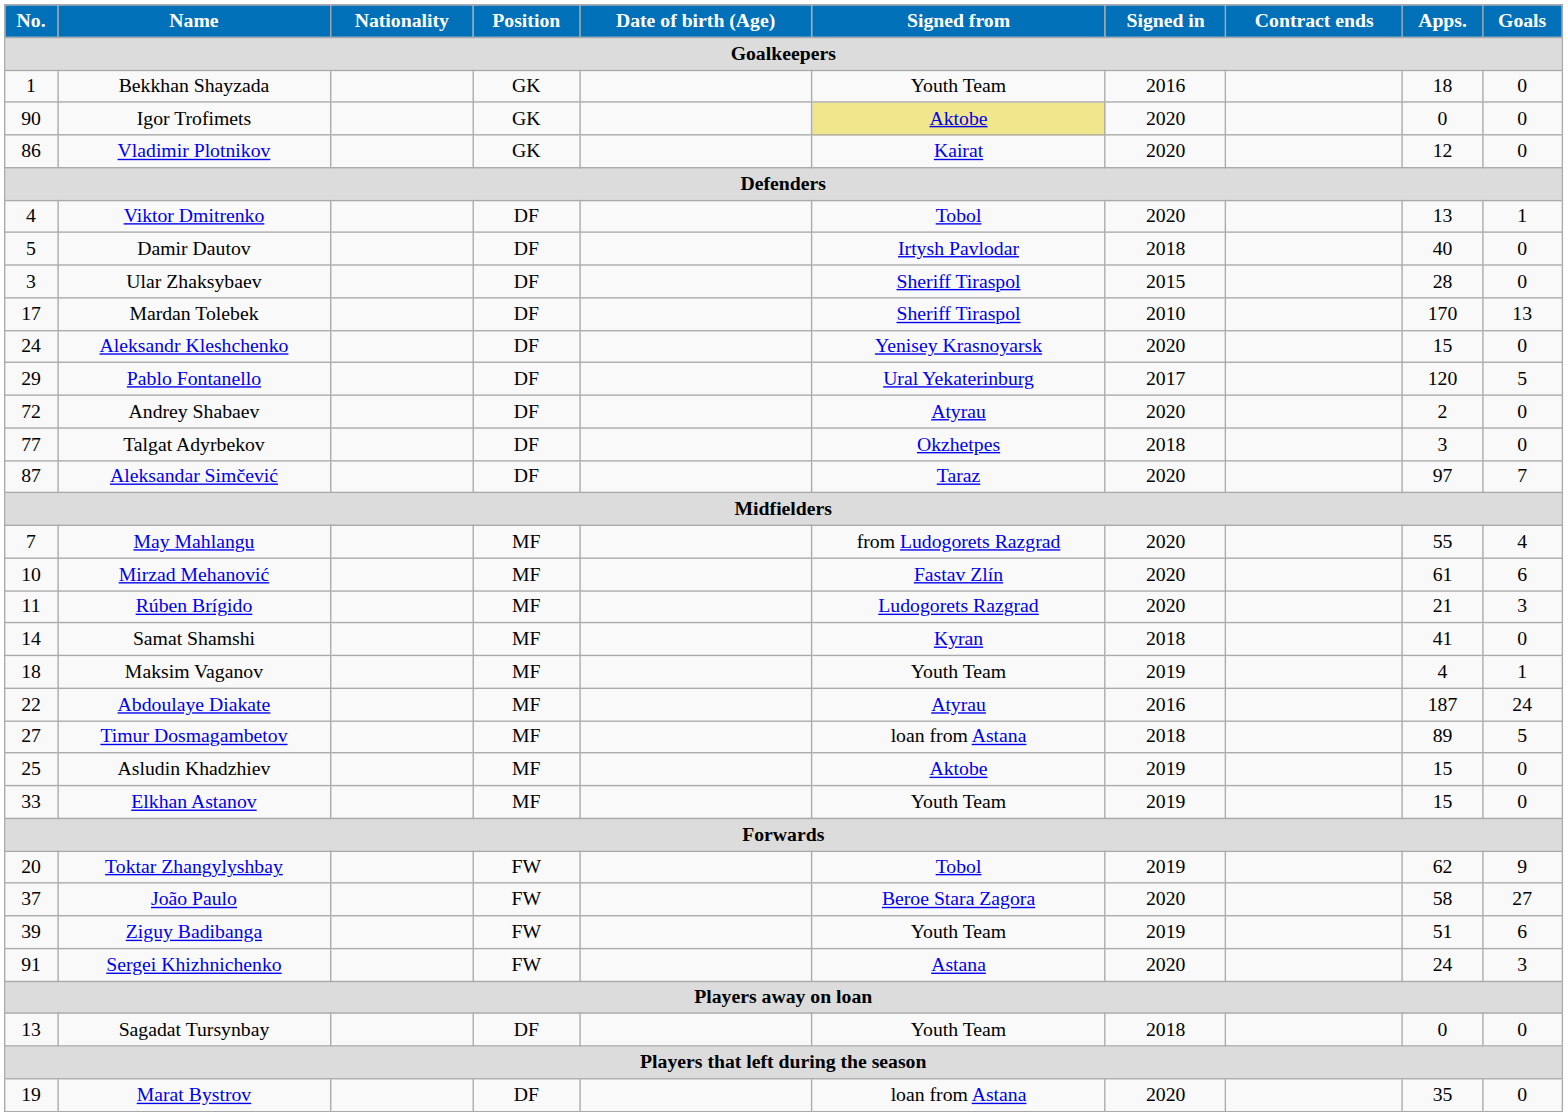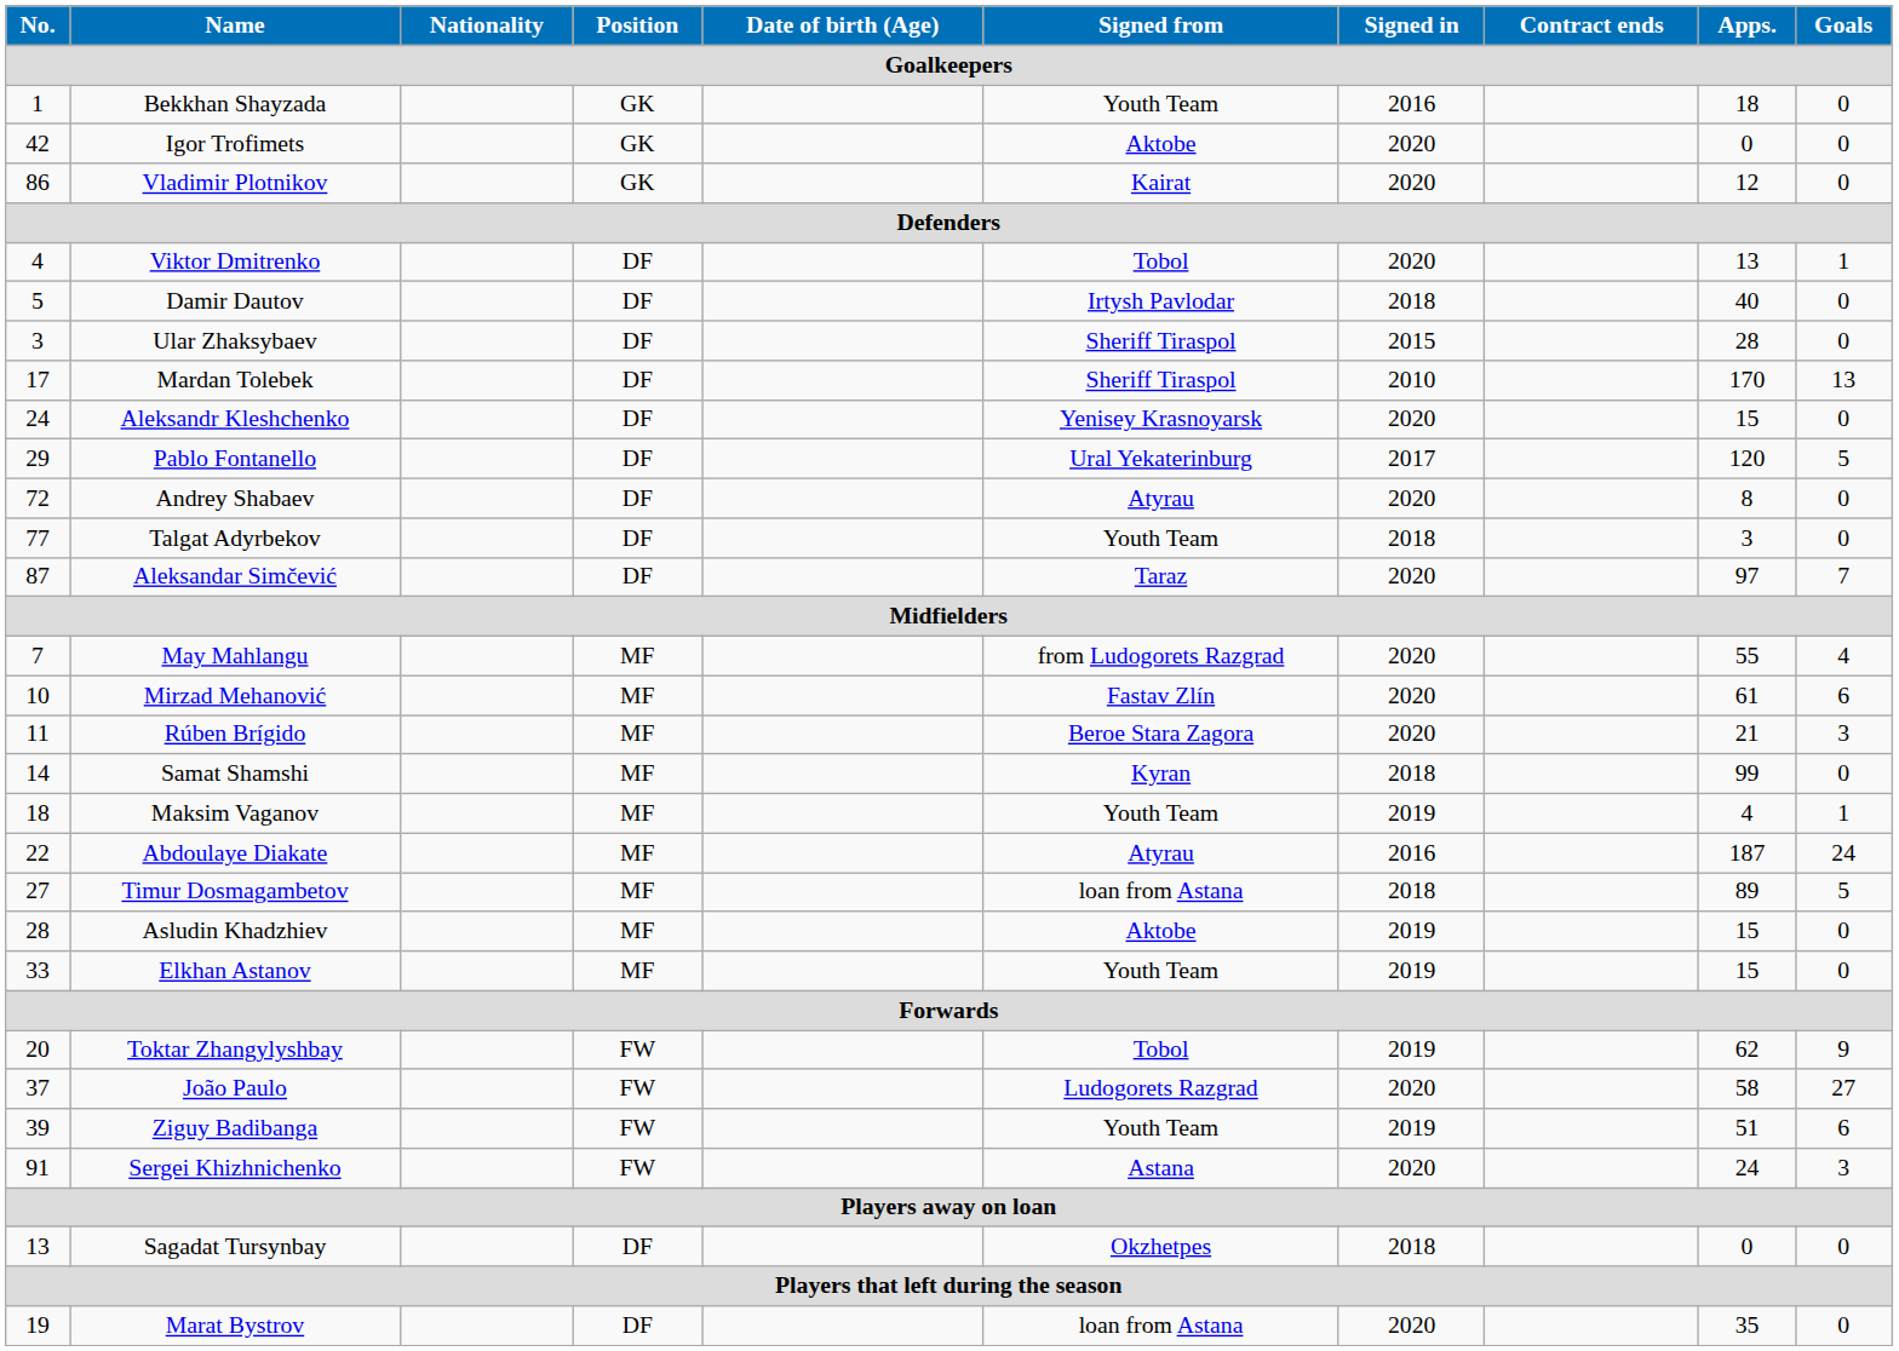 <table class="wikitable"  style="text-align:center; font-size:90%; width:90%;">
 <tr>
 <th style="background:#0070B8; color:#FFFFFF; text-align:center;">No.</th>
 <th style="background:#0070B8; color:#FFFFFF; text-align:center;">Name</th>
 <th style="background:#0070B8; color:#FFFFFF; text-align:center;">Nationality</th>
 <th style="background:#0070B8; color:#FFFFFF; text-align:center;">Position</th>
 <th style="background:#0070B8; color:#FFFFFF; text-align:center;">Date of birth (Age)</th>
 <th style="background:#0070B8; color:#FFFFFF; text-align:center;">Signed from</th>
 <th style="background:#0070B8; color:#FFFFFF; text-align:center;">Signed in</th>
 <th style="background:#0070B8; color:#FFFFFF; text-align:center;">Contract ends</th>
 <th style="background:#0070B8; color:#FFFFFF; text-align:center;">Apps.</th>
 <th style="background:#0070B8; color:#FFFFFF; text-align:center;">Goals</th>
 </tr>
 <tr>
 <th colspan="11"  style="background:#dcdcdc; text-align:center;">Goalkeepers</th>
 </tr>
 <tr>
 <td>1</td>
 <td>Bekkhan Shayzada</td>
 <td></td>
 <td>GK</td>
 <td></td>
 <td>Youth Team</td>
 <td>2016</td>
 <td></td>
 <td>18</td>
 <td>0</td>
 </tr>
 <tr>
-<td>90</td>
+<td>42</td>
 <td>Igor Trofimets</td>
 <td></td>
 <td>GK</td>
 <td></td>
-<td style="background: khaki;"><a href='#'>Aktobe</a></td>
+<td><a href='#'>Aktobe</a></td>
 <td>2020</td>
 <td></td>
 <td>0</td>
 <td>0</td>
 </tr>
 <tr>
 <td>86</td>
 <td><a href='#'>Vladimir Plotnikov</a></td>
 <td></td>
 <td>GK</td>
 <td></td>
 <td><a href='#'>Kairat</a></td>
 <td>2020</td>
 <td></td>
 <td>12</td>
 <td>0</td>
 </tr>
 <tr>
 <th colspan="11"  style="background:#dcdcdc; text-align:center;">Defenders</th>
 </tr>
 <tr>
 <td>4</td>
 <td><a href='#'>Viktor Dmitrenko</a></td>
 <td></td>
 <td>DF</td>
 <td></td>
 <td><a href='#'>Tobol</a></td>
 <td>2020</td>
 <td></td>
 <td>13</td>
 <td>1</td>
 </tr>
 <tr>
 <td>5</td>
 <td>Damir Dautov</td>
 <td></td>
 <td>DF</td>
 <td></td>
 <td><a href='#'>Irtysh Pavlodar</a></td>
 <td>2018</td>
 <td></td>
 <td>40</td>
 <td>0</td>
 </tr>
 <tr>
 <td>3</td>
 <td>Ular Zhaksybaev</td>
 <td></td>
 <td>DF</td>
 <td></td>
 <td><a href='#'>Sheriff Tiraspol</a></td>
 <td>2015</td>
 <td></td>
 <td>28</td>
 <td>0</td>
 </tr>
 <tr>
 <td>17</td>
 <td>Mardan Tolebek</td>
 <td></td>
 <td>DF</td>
 <td></td>
 <td><a href='#'>Sheriff Tiraspol</a></td>
 <td>2010</td>
 <td></td>
 <td>170</td>
 <td>13</td>
 </tr>
 <tr>
 <td>24</td>
 <td><a href='#'>Aleksandr Kleshchenko</a></td>
 <td></td>
 <td>DF</td>
 <td></td>
 <td><a href='#'>Yenisey Krasnoyarsk</a></td>
 <td>2020</td>
 <td></td>
 <td>15</td>
 <td>0</td>
 </tr>
 <tr>
 <td>29</td>
 <td><a href='#'>Pablo Fontanello</a></td>
 <td></td>
 <td>DF</td>
 <td></td>
 <td><a href='#'>Ural Yekaterinburg</a></td>
 <td>2017</td>
 <td></td>
 <td>120</td>
 <td>5</td>
 </tr>
 <tr>
 <td>72</td>
 <td>Andrey Shabaev</td>
 <td></td>
 <td>DF</td>
 <td></td>
 <td><a href='#'>Atyrau</a></td>
 <td>2020</td>
 <td></td>
-<td>2</td>
+<td>8</td>
 <td>0</td>
 </tr>
 <tr>
 <td>77</td>
 <td>Talgat Adyrbekov</td>
 <td></td>
 <td>DF</td>
 <td></td>
-<td><a href='#'>Okzhetpes</a></td>
+<td>Youth Team</td>
 <td>2018</td>
 <td></td>
 <td>3</td>
 <td>0</td>
 </tr>
 <tr>
 <td>87</td>
 <td><a href='#'>Aleksandar Simčević</a></td>
 <td></td>
 <td>DF</td>
 <td></td>
 <td><a href='#'>Taraz</a></td>
 <td>2020</td>
 <td></td>
 <td>97</td>
 <td>7</td>
 </tr>
 <tr>
 <th colspan="11"  style="background:#dcdcdc; text-align:center;">Midfielders</th>
 </tr>
 <tr>
 <td>7</td>
 <td><a href='#'>May Mahlangu</a></td>
 <td></td>
 <td>MF</td>
 <td></td>
 <td>from <a href='#'>Ludogorets Razgrad</a></td>
 <td>2020</td>
 <td></td>
 <td>55</td>
 <td>4</td>
 </tr>
 <tr>
 <td>10</td>
 <td><a href='#'>Mirzad Mehanović</a></td>
 <td></td>
 <td>MF</td>
 <td></td>
 <td><a href='#'>Fastav Zlín</a></td>
 <td>2020</td>
 <td></td>
 <td>61</td>
 <td>6</td>
 </tr>
 <tr>
 <td>11</td>
 <td><a href='#'>Rúben Brígido</a></td>
 <td></td>
 <td>MF</td>
 <td></td>
-<td><a href='#'>Ludogorets Razgrad</a></td>
+<td><a href='#'>Beroe Stara Zagora</a></td>
 <td>2020</td>
 <td></td>
 <td>21</td>
 <td>3</td>
 </tr>
 <tr>
 <td>14</td>
 <td>Samat Shamshi</td>
 <td></td>
 <td>MF</td>
 <td></td>
 <td><a href='#'>Kyran</a></td>
 <td>2018</td>
 <td></td>
-<td>41</td>
+<td>99</td>
 <td>0</td>
 </tr>
 <tr>
 <td>18</td>
 <td>Maksim Vaganov</td>
 <td></td>
 <td>MF</td>
 <td></td>
 <td>Youth Team</td>
 <td>2019</td>
 <td></td>
 <td>4</td>
 <td>1</td>
 </tr>
 <tr>
 <td>22</td>
 <td><a href='#'>Abdoulaye Diakate</a></td>
 <td></td>
 <td>MF</td>
 <td></td>
 <td><a href='#'>Atyrau</a></td>
 <td>2016</td>
 <td></td>
 <td>187</td>
 <td>24</td>
 </tr>
 <tr>
 <td>27</td>
 <td><a href='#'>Timur Dosmagambetov</a></td>
 <td></td>
 <td>MF</td>
 <td></td>
 <td>loan from <a href='#'>Astana</a></td>
 <td>2018</td>
 <td></td>
 <td>89</td>
 <td>5</td>
 </tr>
 <tr>
-<td>25</td>
+<td>28</td>
 <td>Asludin Khadzhiev</td>
 <td></td>
 <td>MF</td>
 <td></td>
 <td><a href='#'>Aktobe</a></td>
 <td>2019</td>
 <td></td>
 <td>15</td>
 <td>0</td>
 </tr>
 <tr>
 <td>33</td>
 <td><a href='#'>Elkhan Astanov</a></td>
 <td></td>
 <td>MF</td>
 <td></td>
 <td>Youth Team</td>
 <td>2019</td>
 <td></td>
 <td>15</td>
 <td>0</td>
 </tr>
 <tr>
 <th colspan="11"  style="background:#dcdcdc; text-align:center;">Forwards</th>
 </tr>
 <tr>
 <td>20</td>
 <td><a href='#'>Toktar Zhangylyshbay</a></td>
 <td></td>
 <td>FW</td>
 <td></td>
 <td><a href='#'>Tobol</a></td>
 <td>2019</td>
 <td></td>
 <td>62</td>
 <td>9</td>
 </tr>
 <tr>
 <td>37</td>
 <td><a href='#'>João Paulo</a></td>
 <td></td>
 <td>FW</td>
 <td></td>
-<td><a href='#'>Beroe Stara Zagora</a></td>
+<td><a href='#'>Ludogorets Razgrad</a></td>
 <td>2020</td>
 <td></td>
 <td>58</td>
 <td>27</td>
 </tr>
 <tr>
 <td>39</td>
 <td><a href='#'>Ziguy Badibanga</a></td>
 <td></td>
 <td>FW</td>
 <td></td>
 <td>Youth Team</td>
 <td>2019</td>
 <td></td>
 <td>51</td>
 <td>6</td>
 </tr>
 <tr>
 <td>91</td>
 <td><a href='#'>Sergei Khizhnichenko</a></td>
 <td></td>
 <td>FW</td>
 <td></td>
 <td><a href='#'>Astana</a></td>
 <td>2020</td>
 <td></td>
 <td>24</td>
 <td>3</td>
 </tr>
 <tr>
 <th colspan="11"  style="background:#dcdcdc; text-align:center;">Players away on loan</th>
 </tr>
 <tr>
 <td>13</td>
 <td>Sagadat Tursynbay</td>
 <td></td>
 <td>DF</td>
 <td></td>
-<td>Youth Team</td>
+<td><a href='#'>Okzhetpes</a></td>
 <td>2018</td>
 <td></td>
 <td>0</td>
 <td>0</td>
 </tr>
 <tr>
 <th colspan="11"  style="background:#dcdcdc; text-align:center;">Players that left during the season</th>
 </tr>
 <tr>
 <td>19</td>
 <td><a href='#'>Marat Bystrov</a></td>
 <td></td>
 <td>DF</td>
 <td></td>
 <td>loan from <a href='#'>Astana</a></td>
 <td>2020</td>
 <td></td>
 <td>35</td>
 <td>0</td>
 </tr>
 </table>
